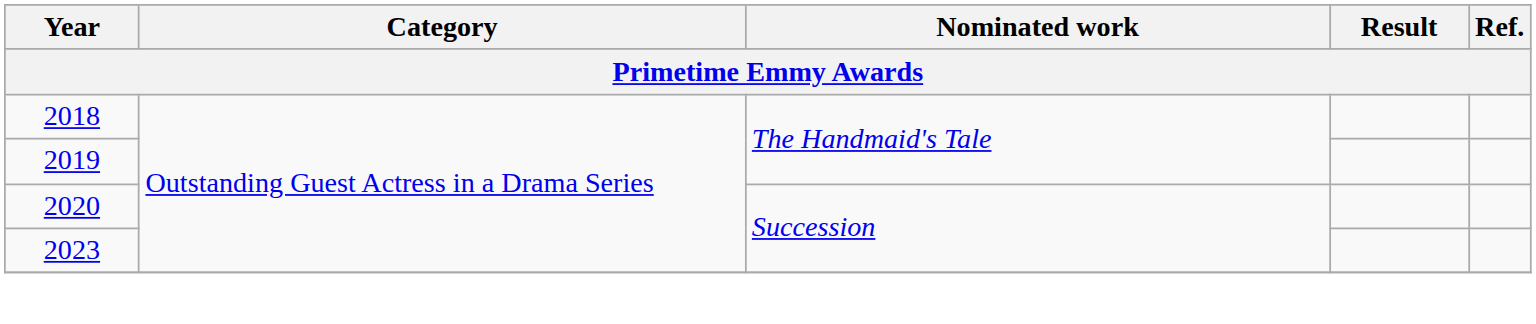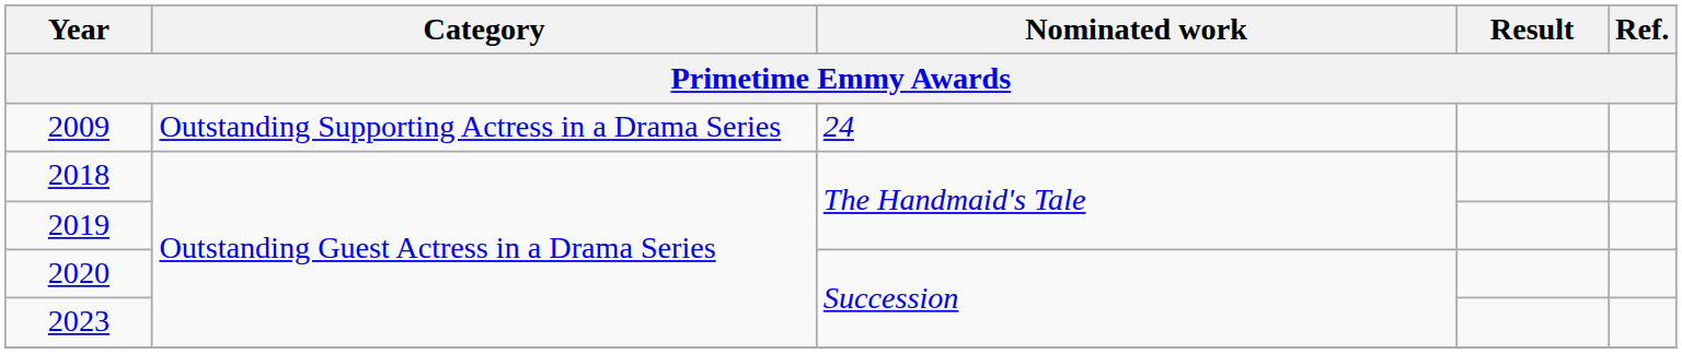 <table class=wikitable>
 <tr>
 <th scope="col" style="width:5em;">Year</th>
 <th scope="col" style="width:26em;">Category</th>
 <th scope="col" style="width:25em;">Nominated work</th>
 <th scope="col" style="width:5em;">Result</th>
 <th>Ref.</th>
 </tr>
 <tr>
 <th colspan=5><a href='#'>Primetime Emmy Awards</a></th>
+</tr>
+<tr>
+<td style="text-align:center;"><a href='#'>2009</a></td>
+<td><a href='#'>Outstanding Supporting Actress in a Drama Series</a></td>
+<td><em><a href='#'>24</a></em></td>
+<td></td>
+<td></td>
 </tr>
 <tr>
 <td style="text-align:center;"><a href='#'>2018</a></td>
 <td rowspan="4"><a href='#'>Outstanding Guest Actress in a Drama Series</a></td>
 <td rowspan=2><em><a href='#'>The Handmaid's Tale</a></em></td>
 <td></td>
 <td></td>
 </tr>
 <tr>
 <td style="text-align:center;"><a href='#'>2019</a></td>
 <td></td>
 <td></td>
 </tr>
 <tr>
 <td style="text-align:center;"><a href='#'>2020</a></td>
 <td rowspan="2"><em><a href='#'>Succession</a></em></td>
 <td></td>
 <td></td>
 </tr>
 <tr>
 <td style="text-align:center;"><a href='#'>2023</a></td>
 <td></td>
 <td></td>
 </tr>
 <tr>
 </tr>
 </table>
